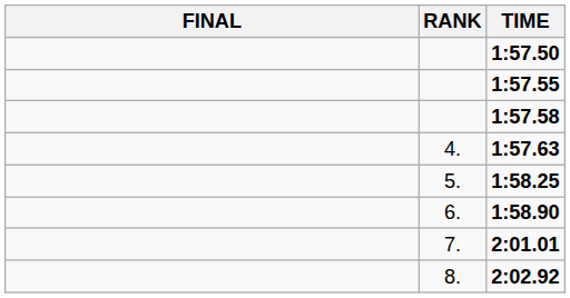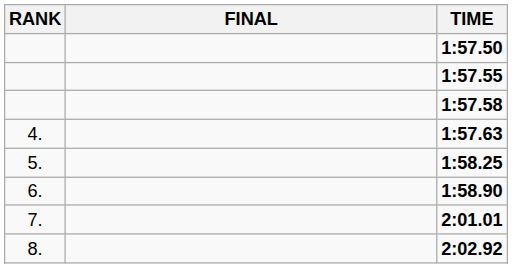 <table class="wikitable" style="border-collapse: collapse; font-size: 90%;">
 <tr>
+<th>RANK</th>
 <th align="left" style="width: 20em">FINAL</th>
-<th>RANK</th>
 <th>TIME</th>
 </tr>
 <tr>
+<td align="center"></td>
 <td></td>
-<td align="center"></td>
 <td align="center"><strong>1:57.50</strong></td>
 </tr>
 <tr>
+<td align="center"></td>
 <td></td>
-<td align="center"></td>
 <td align="center"><strong>1:57.55</strong></td>
 </tr>
 <tr>
+<td align="center"></td>
 <td></td>
-<td align="center"></td>
 <td align="center"><strong>1:57.58</strong></td>
 </tr>
 <tr>
+<td align="center">4.</td>
 <td></td>
-<td align="center">4.</td>
 <td align="center"><strong>1:57.63</strong></td>
 </tr>
 <tr>
+<td align="center">5.</td>
 <td></td>
-<td align="center">5.</td>
 <td align="center"><strong>1:58.25</strong></td>
 </tr>
 <tr>
+<td align="center">6.</td>
 <td></td>
-<td align="center">6.</td>
 <td align="center"><strong>1:58.90</strong></td>
 </tr>
 <tr>
+<td align="center">7.</td>
 <td></td>
-<td align="center">7.</td>
 <td align="center"><strong>2:01.01</strong></td>
 </tr>
 <tr>
+<td align="center">8.</td>
 <td></td>
-<td align="center">8.</td>
 <td align="center"><strong>2:02.92</strong></td>
 </tr>
 </table>
